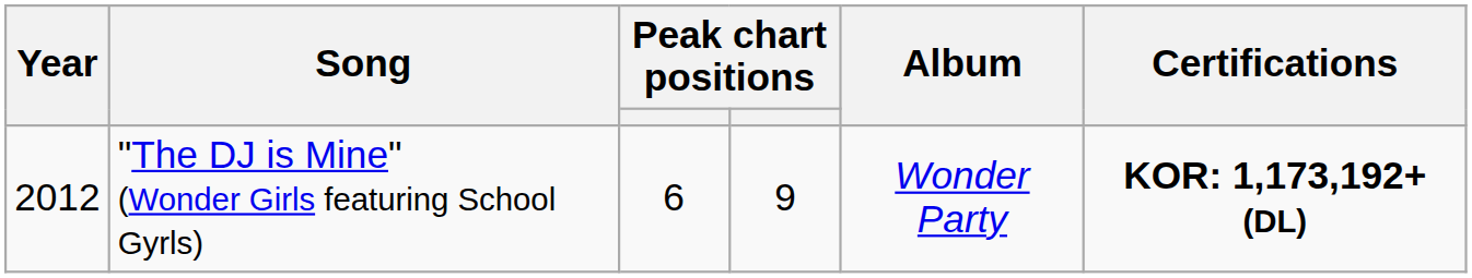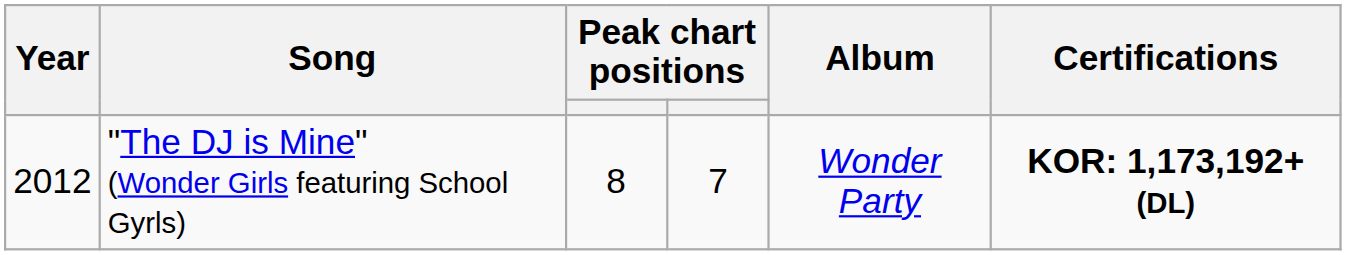 <table class="wikitable" style=text-align:center;>
 <tr>
 <th rowspan="2">Year</th>
 <th rowspan="2">Song</th>
 <th colspan="2">Peak chart <br>positions</th>
 <th rowspan="2">Album</th>
 <th rowspan="2">Certifications</th>
 </tr>
 <tr style="font-size:smaller;">
 <th style="width:3em;"></th>
 <th style="width:3em;"></th>
 </tr>
 <tr>
 <td rowspan="4">2012</td>
 <td align="Left">"<a href='#'>The DJ is Mine</a>"<br><small>(<a href='#'>Wonder Girls</a> featuring School Gyrls)</small></td>
-<td>6</td>
-<td>9</td>
+<td>8</td>
+<td>7</td>
 <td><em><a href='#'>Wonder Party</a></em></td>
 <td><strong>KOR: 1,173,192+ <small>(DL)</small></strong></td>
 </tr>
 </table>
